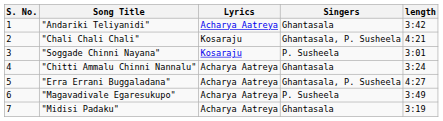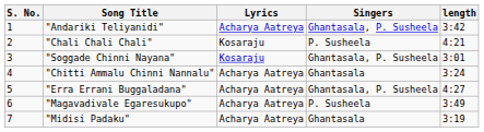 <table class="wikitable">
 <tr>
 <th>S. No.</th>
 <th>Song Title</th>
 <th>Lyrics</th>
 <th>Singers</th>
 <th>length</th>
 </tr>
 <tr>
 <td>1</td>
 <td>"Andariki Teliyanidi"</td>
 <td><a href='#'>Acharya Aatreya</a></td>
-<td>Ghantasala</td>
+<td><a href='#'>Ghantasala</a>, <a href='#'>P. Susheela</a></td>
 <td>3:42</td>
 </tr>
 <tr>
 <td>2</td>
 <td>"Chali Chali Chali"</td>
 <td>Kosaraju</td>
-<td>Ghantasala, P. Susheela</td>
+<td>P. Susheela</td>
 <td>4:21</td>
 </tr>
 <tr>
 <td>3</td>
 <td>"Soggade Chinni Nayana"</td>
 <td><a href='#'>Kosaraju</a></td>
-<td>P. Susheela</td>
+<td>Ghantasala, P. Susheela</td>
 <td>3:01</td>
 </tr>
 <tr>
 <td>4</td>
 <td>"Chitti Ammalu Chinni Nannalu"</td>
 <td>Acharya Aatreya</td>
 <td>Ghantasala</td>
 <td>3:24</td>
 </tr>
 <tr>
 <td>5</td>
 <td>"Erra Errani Buggaladana"</td>
 <td>Acharya Aatreya</td>
 <td>Ghantasala, P. Susheela</td>
 <td>4:27</td>
 </tr>
 <tr>
 <td>6</td>
 <td>"Magavadivale Egaresukupo"</td>
 <td>Acharya Aatreya</td>
 <td>P. Susheela</td>
 <td>3:49</td>
 </tr>
 <tr>
 <td>7</td>
 <td>"Midisi Padaku"</td>
 <td>Acharya Aatreya</td>
 <td>Ghantasala</td>
 <td>3:19</td>
 </tr>
 </table>
